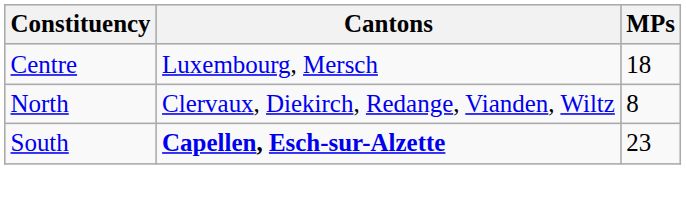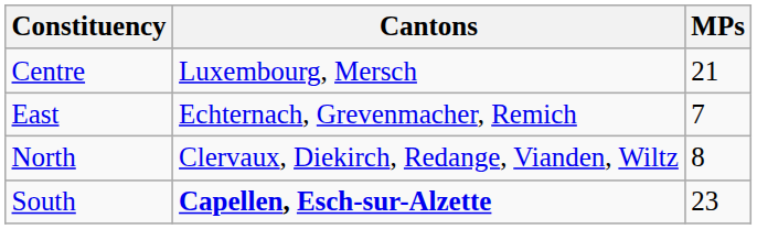 <table class="wikitable sortable">
 <tr>
 <th>Constituency</th>
 <th>Cantons</th>
 <th>MPs</th>
 </tr>
 <tr>
 <td><a href='#'>Centre</a></td>
 <td><a href='#'>Luxembourg</a>, <a href='#'>Mersch</a></td>
-<td>18</td>
+<td>21</td>
+</tr>
+<tr>
+<td><a href='#'>East</a></td>
+<td><a href='#'>Echternach</a>, <a href='#'>Grevenmacher</a>, <a href='#'>Remich</a></td>
+<td>7</td>
 </tr>
 <tr>
 <td><a href='#'>North</a></td>
 <td><a href='#'>Clervaux</a>, <a href='#'>Diekirch</a>, <a href='#'>Redange</a>, <a href='#'>Vianden</a>, <a href='#'>Wiltz</a></td>
 <td>8</td>
 </tr>
 <tr>
 <td><a href='#'>South</a></td>
 <td><strong><a href='#'>Capellen</a>, <a href='#'>Esch-sur-Alzette</a></strong></td>
 <td>23</td>
 </tr>
 </table>
